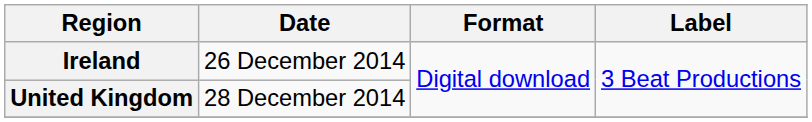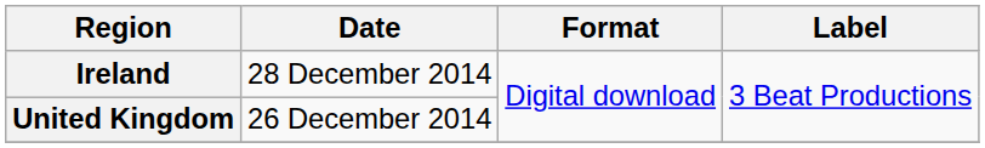 <table class="wikitable plainrowheaders">
 <tr>
 <th scope="col">Region</th>
 <th scope="col">Date</th>
 <th scope="col">Format</th>
 <th scope="col">Label</th>
 </tr>
 <tr>
 <th scope="row">Ireland</th>
-<td>26 December 2014</td>
+<td>28 December 2014</td>
 <td rowspan="2"><a href='#'>Digital download</a></td>
 <td rowspan="2"><a href='#'>3 Beat Productions</a></td>
 </tr>
 <tr>
 <th scope="row">United Kingdom</th>
-<td>28 December 2014</td>
+<td>26 December 2014</td>
 </tr>
 <tr>
 </tr>
 </table>
